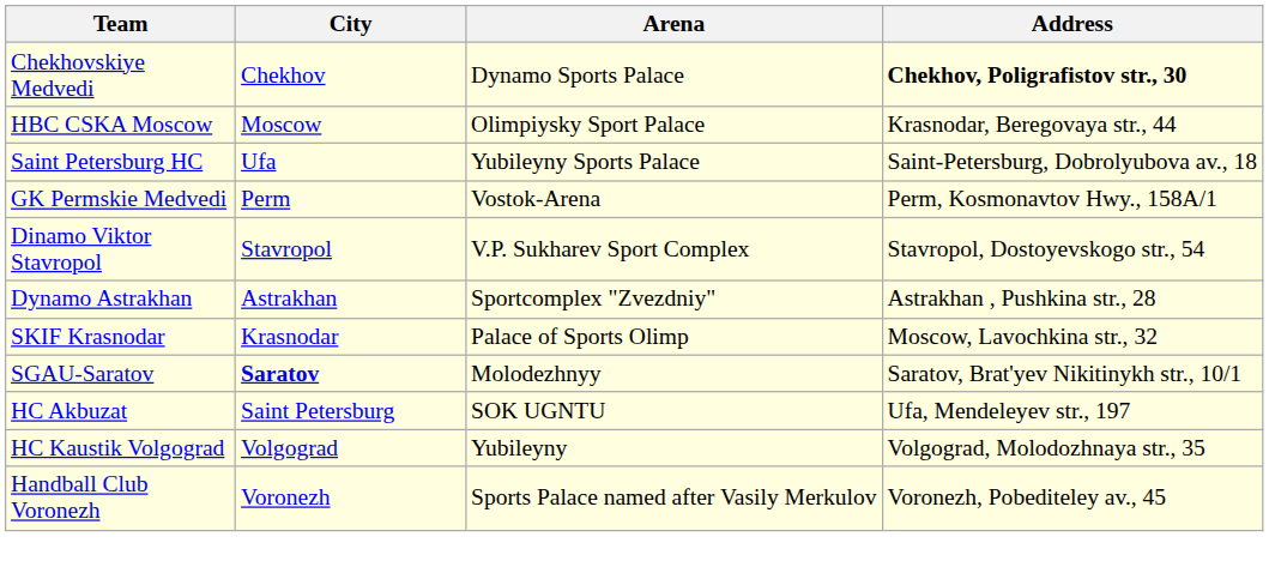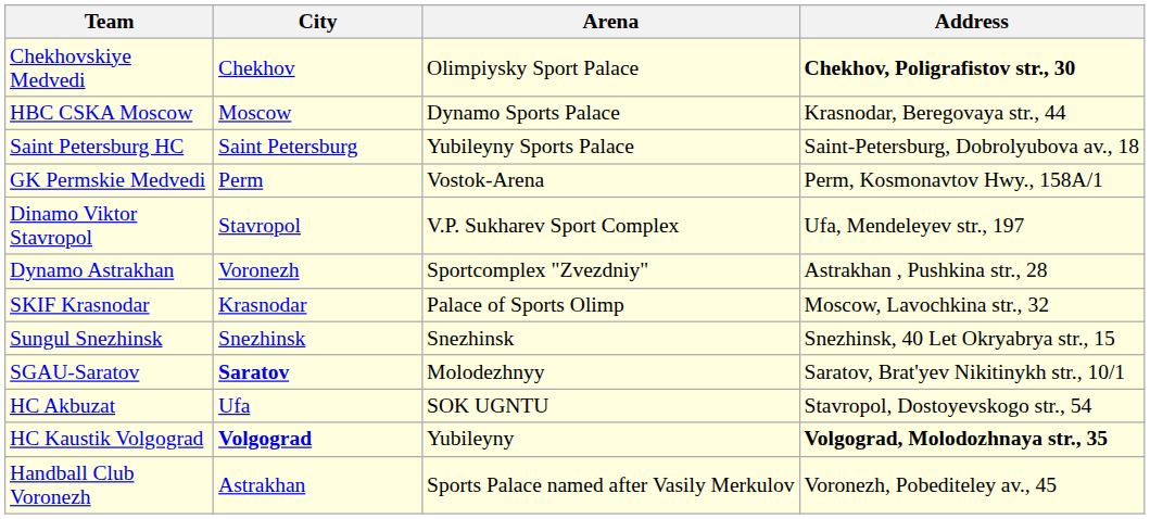 <table class="wikitable sortable">
 <tr>
 <th width=150>Team</th>
 <th width=150>City</th>
 <th>Arena</th>
 <th>Address</th>
 </tr>
 <tr bgcolor=ffffe0>
 <td><a href='#'>Chekhovskiye Medvedi</a></td>
 <td><a href='#'>Chekhov</a></td>
-<td>Dynamo Sports Palace</td>
+<td>Olimpiysky Sport Palace</td>
 <td><strong>Chekhov, Poligrafistov str., 30</strong></td>
 </tr>
 <tr bgcolor=ffffe0>
 <td><a href='#'>HBC CSKA Moscow</a></td>
 <td><a href='#'>Moscow</a></td>
-<td>Olimpiysky Sport Palace</td>
+<td>Dynamo Sports Palace</td>
 <td>Krasnodar, Beregovaya str., 44</td>
 </tr>
 <tr bgcolor=ffffe0>
 <td><a href='#'>Saint Petersburg HC</a></td>
-<td><a href='#'>Ufa</a></td>
+<td><a href='#'>Saint Petersburg</a></td>
 <td>Yubileyny Sports Palace</td>
 <td>Saint-Petersburg, Dobrolyubova av., 18</td>
 </tr>
 <tr bgcolor=ffffe0>
 <td><a href='#'>GK Permskie Medvedi</a></td>
 <td><a href='#'>Perm</a></td>
 <td>Vostok-Arena</td>
 <td>Perm, Kosmonavtov Hwy., 158A/1</td>
 </tr>
 <tr bgcolor=ffffe0>
 <td><a href='#'>Dinamo Viktor Stavropol</a></td>
 <td><a href='#'>Stavropol</a></td>
 <td>V.P. Sukharev Sport Complex</td>
-<td>Stavropol, Dostoyevskogo str., 54</td>
+<td>Ufa, Mendeleyev str., 197</td>
 </tr>
 <tr bgcolor=ffffe0>
 <td><a href='#'>Dynamo Astrakhan</a></td>
-<td><a href='#'>Astrakhan</a></td>
+<td><a href='#'>Voronezh</a></td>
 <td>Sportcomplex "Zvezdniy"</td>
 <td>Astrakhan , Pushkina str., 28</td>
 </tr>
 <tr bgcolor=ffffe0>
 <td><a href='#'>SKIF Krasnodar</a></td>
 <td><a href='#'>Krasnodar</a></td>
 <td>Palace of Sports Olimp</td>
 <td>Moscow, Lavochkina str., 32</td>
 </tr>
 <tr bgcolor=ffffe0>
+<td><a href='#'>Sungul Snezhinsk</a></td>
+<td><a href='#'>Snezhinsk</a></td>
+<td>Snezhinsk</td>
+<td>Snezhinsk, 40 Let Okryabrya str., 15</td>
+</tr>
+<tr bgcolor=ffffe0>
 <td><a href='#'>SGAU-Saratov</a></td>
 <td><strong><a href='#'>Saratov</a></strong></td>
 <td>Molodezhnyy</td>
 <td>Saratov, Brat'yev Nikitinykh str., 10/1</td>
 </tr>
 <tr bgcolor=ffffe0>
 <td><a href='#'>HC Akbuzat</a></td>
-<td><a href='#'>Saint Petersburg</a></td>
+<td><a href='#'>Ufa</a></td>
 <td>SOK UGNTU</td>
-<td>Ufa, Mendeleyev str., 197</td>
+<td>Stavropol, Dostoyevskogo str., 54</td>
 </tr>
 <tr bgcolor=ffffe0>
 <td><a href='#'>HC Kaustik Volgograd</a></td>
-<td><a href='#'>Volgograd</a></td>
+<td><strong><a href='#'>Volgograd</a></strong></td>
 <td>Yubileyny</td>
-<td>Volgograd, Molodozhnaya str., 35</td>
+<td><strong>Volgograd, Molodozhnaya str., 35</strong></td>
 </tr>
 <tr bgcolor=ffffe0>
 <td><a href='#'>Handball Club Voronezh</a></td>
-<td><a href='#'>Voronezh</a></td>
+<td><a href='#'>Astrakhan</a></td>
 <td>Sports Palace named after Vasily Merkulov</td>
 <td>Voronezh, Pobediteley av., 45</td>
 </tr>
 </table>
